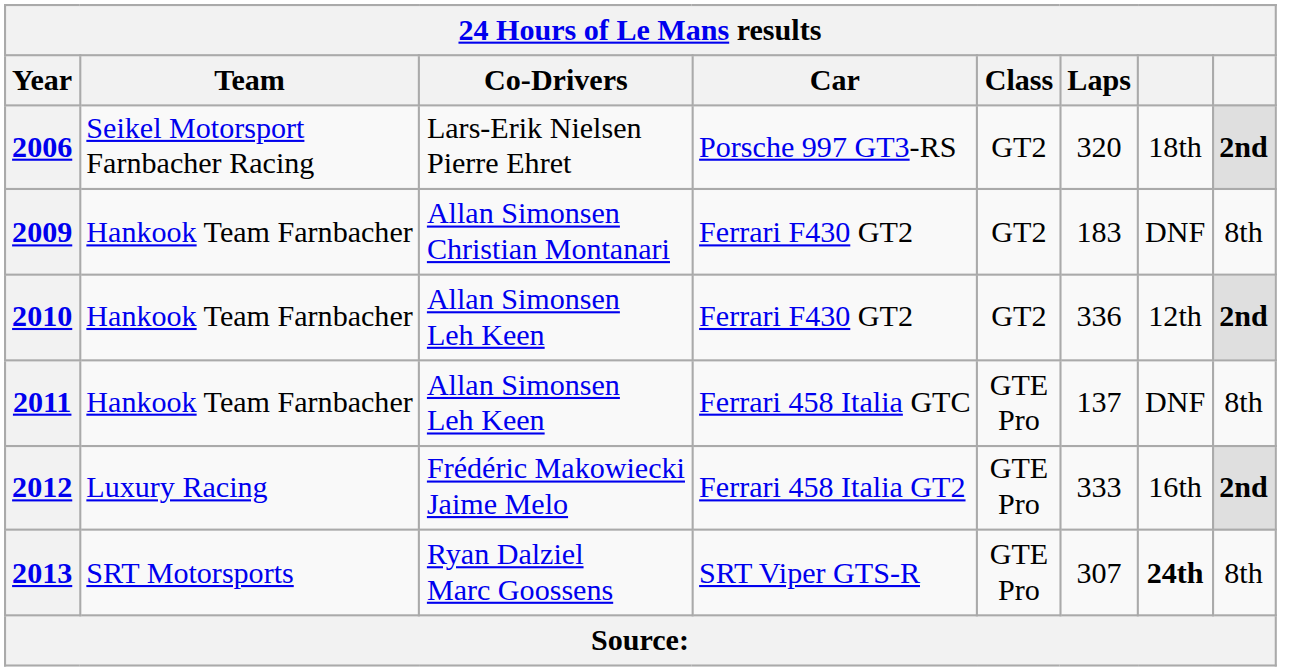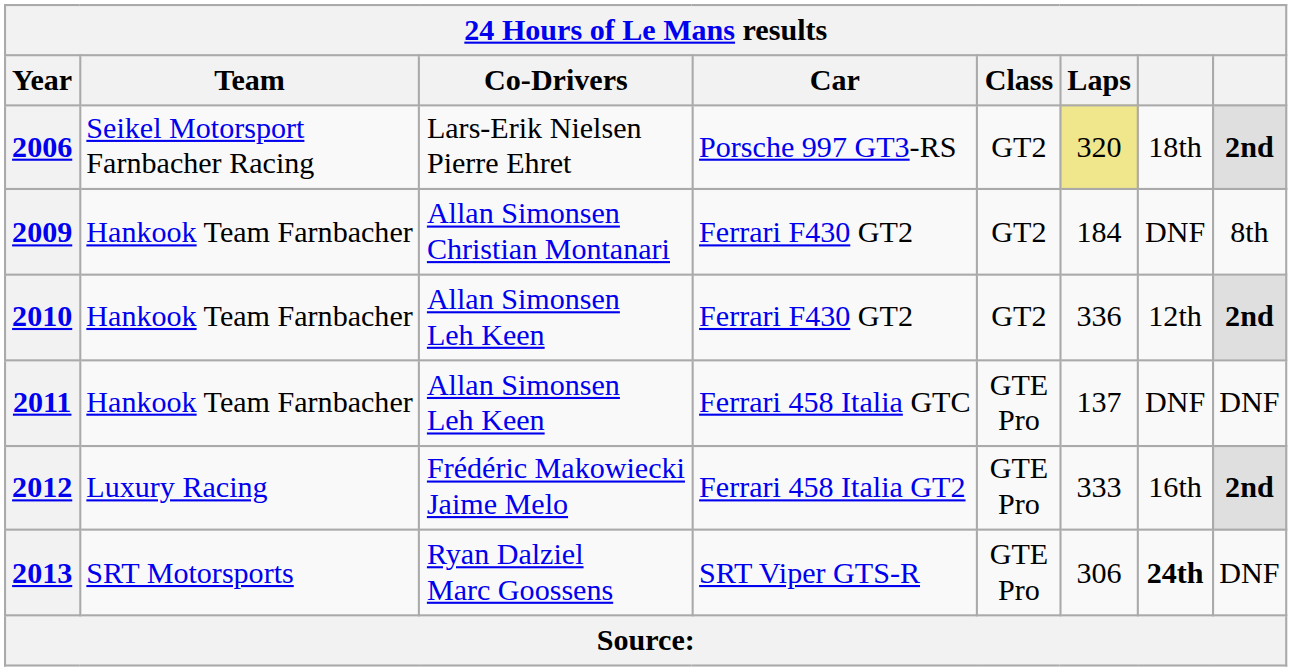 <table class="wikitable" style="text-align:center; font-size:90%">
 <tr>
 <th colspan=42><a href='#'>24 Hours of Le Mans</a> results</th>
 </tr>
 <tr>
 <th>Year</th>
 <th>Team</th>
 <th>Co-Drivers</th>
 <th>Car</th>
 <th>Class</th>
 <th>Laps</th>
 <th></th>
 <th></th>
 </tr>
 <tr>
 <th><a href='#'>2006</a></th>
 <td align="left"> <a href='#'>Seikel Motorsport</a><br> Farnbacher Racing</td>
 <td align="left"> Lars-Erik Nielsen<br> Pierre Ehret</td>
 <td align="left"><a href='#'>Porsche 997 GT3</a>-RS</td>
 <td>GT2</td>
-<td>320</td>
+<td style="background: khaki;">320</td>
 <td>18th</td>
 <td style="background:#DFDFDF;"><strong>2nd</strong></td>
 </tr>
 <tr>
 <th><a href='#'>2009</a></th>
 <td align="left"> <a href='#'>Hankook</a> Team Farnbacher</td>
 <td align="left"> <a href='#'>Allan Simonsen</a><br> <a href='#'>Christian Montanari</a></td>
 <td align="left"><a href='#'>Ferrari F430</a> GT2</td>
 <td>GT2</td>
-<td>183</td>
+<td>184</td>
 <td>DNF</td>
 <td>8th</td>
 </tr>
 <tr>
 <th><a href='#'>2010</a></th>
 <td align="left"> <a href='#'>Hankook</a> Team Farnbacher</td>
 <td align="left"> <a href='#'>Allan Simonsen</a><br> <a href='#'>Leh Keen</a></td>
 <td align="left"><a href='#'>Ferrari F430</a> GT2</td>
 <td>GT2</td>
 <td>336</td>
 <td>12th</td>
 <td style="background:#DFDFDF;"><strong>2nd</strong></td>
 </tr>
 <tr>
 <th><a href='#'>2011</a></th>
 <td align="left"> <a href='#'>Hankook</a> Team Farnbacher</td>
 <td align="left"> <a href='#'>Allan Simonsen</a><br> <a href='#'>Leh Keen</a></td>
 <td align="left"><a href='#'>Ferrari 458 Italia</a> GTC</td>
 <td>GTE<br>Pro</td>
 <td>137</td>
 <td>DNF</td>
-<td>8th</td>
+<td>DNF</td>
 </tr>
 <tr>
 <th><a href='#'>2012</a></th>
 <td align="left"> <a href='#'>Luxury Racing</a></td>
 <td align="left"> <a href='#'>Frédéric Makowiecki</a><br> <a href='#'>Jaime Melo</a></td>
 <td align="left"><a href='#'>Ferrari 458 Italia GT2</a></td>
 <td>GTE<br>Pro</td>
 <td>333</td>
 <td>16th</td>
 <td style="background:#DFDFDF;"><strong>2nd</strong></td>
 </tr>
 <tr>
 <th><a href='#'>2013</a></th>
 <td align="left"> <a href='#'>SRT Motorsports</a></td>
 <td align="left"> <a href='#'>Ryan Dalziel</a><br> <a href='#'>Marc Goossens</a></td>
 <td align="left"><a href='#'>SRT Viper GTS-R</a></td>
 <td>GTE<br>Pro</td>
-<td>307</td>
+<td>306</td>
 <td><strong>24th</strong></td>
-<td>8th</td>
+<td>DNF</td>
 </tr>
 <tr>
 <th colspan="8">Source:</th>
 </tr>
 </table>
